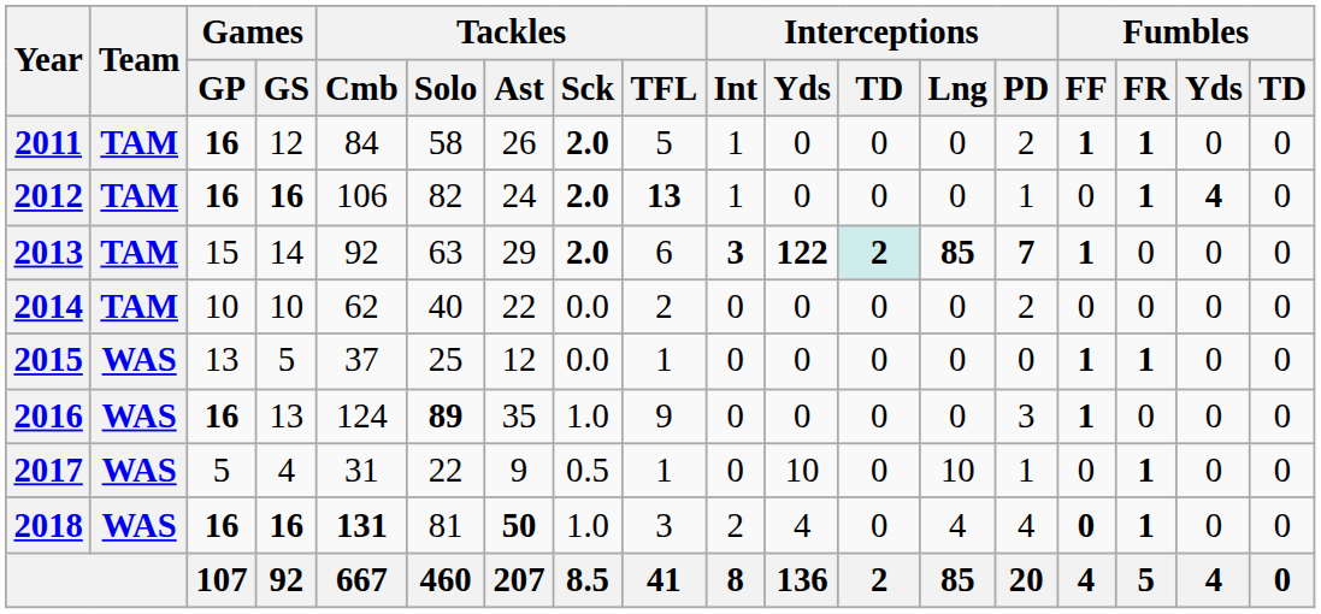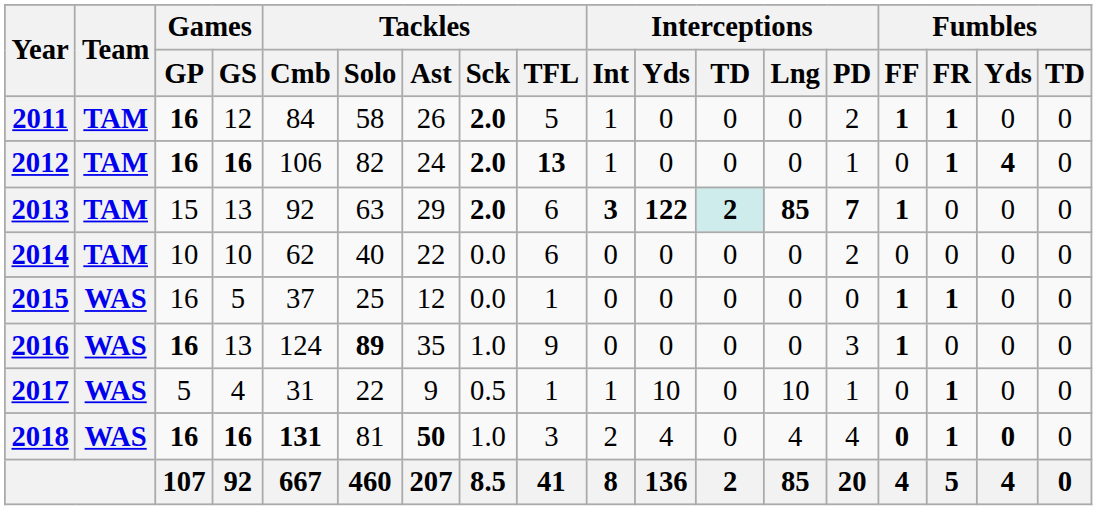 <table class="wikitable" style="text-align:center">
 <tr>
 <th rowspan="2">Year</th>
 <th rowspan="2">Team</th>
 <th colspan="2">Games</th>
 <th colspan="5">Tackles</th>
 <th colspan="5">Interceptions</th>
 <th colspan="4">Fumbles</th>
 </tr>
 <tr>
 <th>GP</th>
 <th>GS</th>
 <th>Cmb</th>
 <th>Solo</th>
 <th>Ast</th>
 <th>Sck</th>
 <th>TFL</th>
 <th>Int</th>
 <th>Yds</th>
 <th>TD</th>
 <th>Lng</th>
 <th>PD</th>
 <th>FF</th>
 <th>FR</th>
 <th>Yds</th>
 <th>TD</th>
 </tr>
 <tr>
 <th><a href='#'>2011</a></th>
 <th><a href='#'>TAM</a></th>
 <td><strong>16</strong></td>
 <td>12</td>
 <td>84</td>
 <td>58</td>
 <td>26</td>
 <td><strong>2.0</strong></td>
 <td>5</td>
 <td>1</td>
 <td>0</td>
 <td>0</td>
 <td>0</td>
 <td>2</td>
 <td><strong>1</strong></td>
 <td><strong>1</strong></td>
 <td>0</td>
 <td>0</td>
 </tr>
 <tr>
 <th><a href='#'>2012</a></th>
 <th><a href='#'>TAM</a></th>
 <td><strong>16</strong></td>
 <td><strong>16</strong></td>
 <td>106</td>
 <td>82</td>
 <td>24</td>
 <td><strong>2.0</strong></td>
 <td><strong>13</strong></td>
 <td>1</td>
 <td>0</td>
 <td>0</td>
 <td>0</td>
 <td>1</td>
 <td>0</td>
 <td><strong>1</strong></td>
 <td><strong>4</strong></td>
 <td>0</td>
 </tr>
 <tr>
 <th><a href='#'>2013</a></th>
 <th><a href='#'>TAM</a></th>
 <td>15</td>
-<td>14</td>
+<td>13</td>
 <td>92</td>
 <td>63</td>
 <td>29</td>
 <td><strong>2.0</strong></td>
 <td>6</td>
 <td><strong>3</strong></td>
 <td><strong>122</strong></td>
 <td style="background:#cfecec; width:3em;"><strong>2</strong></td>
 <td><strong>85</strong></td>
 <td><strong>7</strong></td>
 <td><strong>1</strong></td>
 <td>0</td>
 <td>0</td>
 <td>0</td>
 </tr>
 <tr>
 <th><a href='#'>2014</a></th>
 <th><a href='#'>TAM</a></th>
 <td>10</td>
 <td>10</td>
 <td>62</td>
 <td>40</td>
 <td>22</td>
 <td>0.0</td>
-<td>2</td>
+<td>6</td>
 <td>0</td>
 <td>0</td>
 <td>0</td>
 <td>0</td>
 <td>2</td>
 <td>0</td>
 <td>0</td>
 <td>0</td>
 <td>0</td>
 </tr>
 <tr>
 <th><a href='#'>2015</a></th>
 <th><a href='#'>WAS</a></th>
-<td>13</td>
+<td>16</td>
 <td>5</td>
 <td>37</td>
 <td>25</td>
 <td>12</td>
 <td>0.0</td>
 <td>1</td>
 <td>0</td>
 <td>0</td>
 <td>0</td>
 <td>0</td>
 <td>0</td>
 <td><strong>1</strong></td>
 <td><strong>1</strong></td>
 <td>0</td>
 <td>0</td>
 </tr>
 <tr>
 <th><a href='#'>2016</a></th>
 <th><a href='#'>WAS</a></th>
 <td><strong>16</strong></td>
 <td>13</td>
 <td>124</td>
 <td><strong>89</strong></td>
 <td>35</td>
 <td>1.0</td>
 <td>9</td>
 <td>0</td>
 <td>0</td>
 <td>0</td>
 <td>0</td>
 <td>3</td>
 <td><strong>1</strong></td>
 <td>0</td>
 <td>0</td>
 <td>0</td>
 </tr>
 <tr>
 <th><a href='#'>2017</a></th>
 <th><a href='#'>WAS</a></th>
 <td>5</td>
 <td>4</td>
 <td>31</td>
 <td>22</td>
 <td>9</td>
 <td>0.5</td>
 <td>1</td>
-<td>0</td>
+<td>1</td>
 <td>10</td>
 <td>0</td>
 <td>10</td>
 <td>1</td>
 <td>0</td>
 <td><strong>1</strong></td>
 <td>0</td>
 <td>0</td>
 </tr>
 <tr>
 <th><a href='#'>2018</a></th>
 <th><a href='#'>WAS</a></th>
 <td><strong>16</strong></td>
 <td><strong>16</strong></td>
 <td><strong>131</strong></td>
 <td>81</td>
 <td><strong>50</strong></td>
 <td>1.0</td>
 <td>3</td>
 <td>2</td>
 <td>4</td>
 <td>0</td>
 <td>4</td>
 <td>4</td>
 <td><strong>0</strong></td>
 <td><strong>1</strong></td>
-<td>0</td>
+<td><strong>0</strong></td>
 <td>0</td>
 </tr>
 <tr>
 <th colspan="2"></th>
 <th>107</th>
 <th>92</th>
 <th>667</th>
 <th>460</th>
 <th>207</th>
 <th>8.5</th>
 <th>41</th>
 <th>8</th>
 <th>136</th>
 <th>2</th>
 <th>85</th>
 <th>20</th>
 <th>4</th>
 <th>5</th>
 <th>4</th>
 <th>0</th>
 </tr>
 </table>
